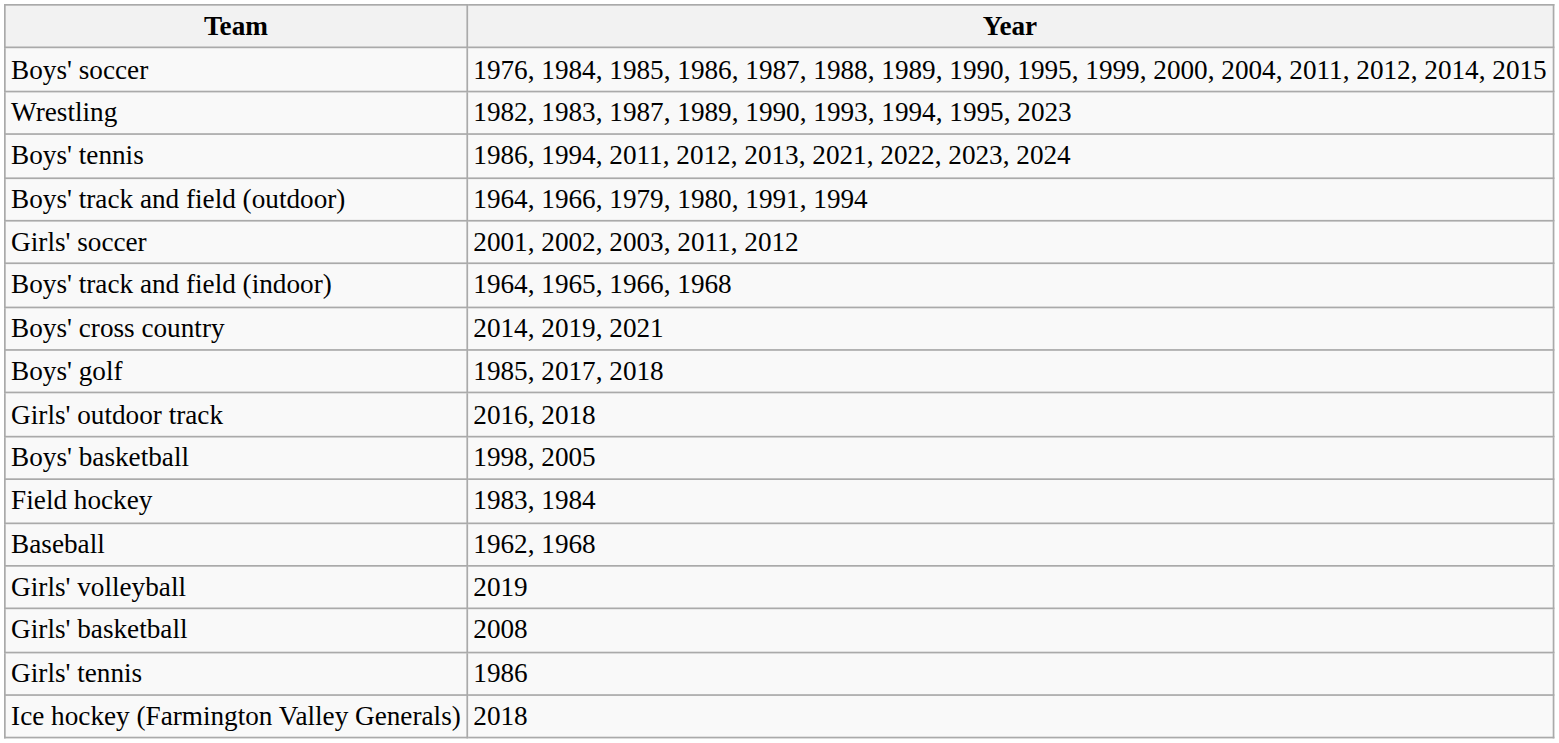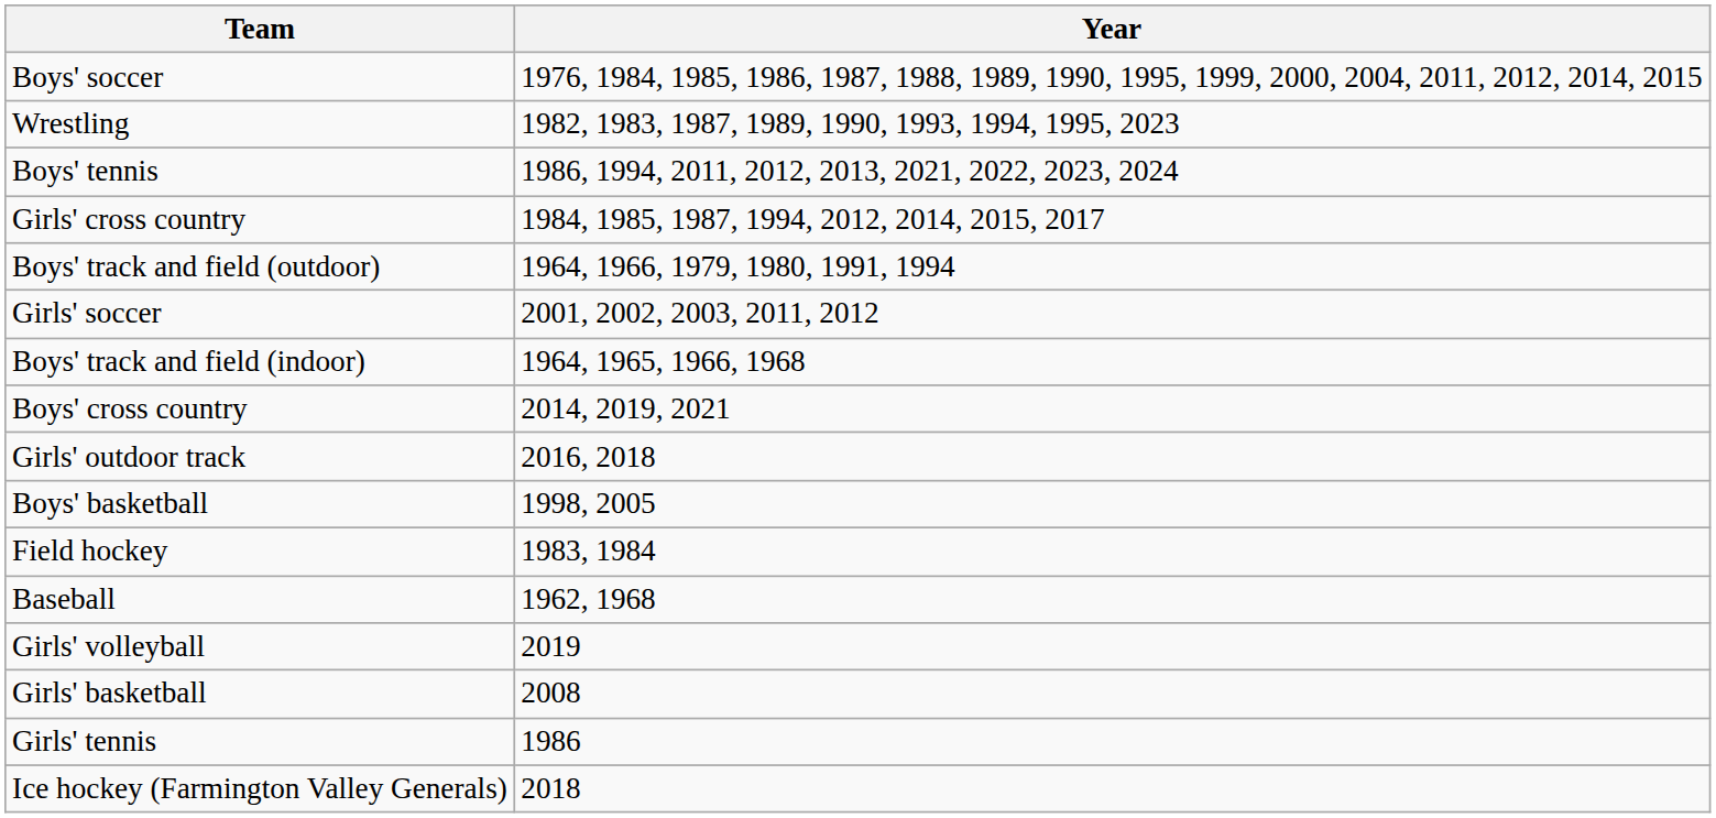 <table class="wikitable">
 <tr>
 <th>Team</th>
 <th>Year</th>
 </tr>
 <tr>
 <td>Boys' soccer</td>
 <td>1976, 1984, 1985, 1986, 1987, 1988, 1989, 1990, 1995, 1999, 2000, 2004, 2011, 2012, 2014, 2015</td>
 </tr>
 <tr>
 <td>Wrestling</td>
 <td>1982, 1983, 1987, 1989, 1990, 1993, 1994, 1995, 2023</td>
 </tr>
 <tr>
 <td>Boys' tennis</td>
 <td>1986, 1994, 2011, 2012, 2013, 2021, 2022, 2023, 2024</td>
 </tr>
 <tr>
+<td>Girls' cross country</td>
+<td>1984, 1985, 1987, 1994, 2012, 2014, 2015, 2017</td>
+</tr>
+<tr>
 <td>Boys' track and field (outdoor)</td>
 <td>1964, 1966, 1979, 1980, 1991, 1994</td>
 </tr>
 <tr>
 <td>Girls' soccer</td>
 <td>2001, 2002, 2003, 2011, 2012</td>
 </tr>
 <tr>
 <td>Boys' track and field (indoor)</td>
 <td>1964, 1965, 1966, 1968</td>
 </tr>
 <tr>
 <td>Boys' cross country</td>
 <td>2014, 2019, 2021</td>
-</tr>
-<tr>
-<td>Boys' golf</td>
-<td>1985, 2017, 2018</td>
 </tr>
 <tr>
 <td>Girls' outdoor track</td>
 <td>2016, 2018</td>
 </tr>
 <tr>
 <td>Boys' basketball</td>
 <td>1998, 2005</td>
 </tr>
 <tr>
 <td>Field hockey</td>
 <td>1983, 1984</td>
 </tr>
 <tr>
 <td>Baseball</td>
 <td>1962, 1968</td>
 </tr>
 <tr>
 <td>Girls' volleyball</td>
 <td>2019</td>
 </tr>
 <tr>
 <td>Girls' basketball</td>
 <td>2008</td>
 </tr>
 <tr>
 <td>Girls' tennis</td>
 <td>1986</td>
 </tr>
 <tr>
 <td>Ice hockey (Farmington Valley Generals)</td>
 <td>2018</td>
 </tr>
 </table>
